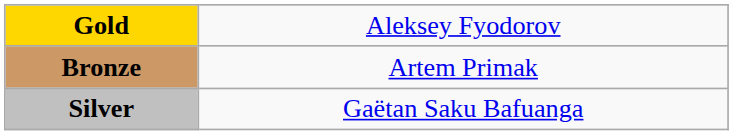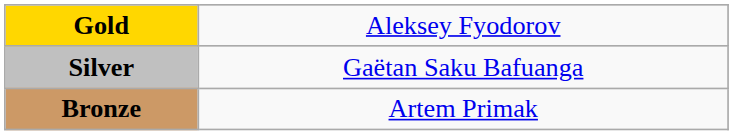 <table class="wikitable" style="text-align:center; " width="35%">
 <tr>
 <td bgcolor="gold"><strong>Gold</strong></td>
 <td><a href='#'>Aleksey Fyodorov</a><br>  <small><em></em></small></td>
 </tr>
 <tr>
+<td bgcolor="silver"><strong>Silver</strong></td>
+<td><a href='#'>Gaëtan Saku Bafuanga</a><br>  <small><em></em></small></td>
+</tr>
+<tr>
 <td bgcolor="CC9966"><strong>Bronze</strong></td>
 <td><a href='#'>Artem Primak</a><br>  <small><em></em></small></td>
 </tr>
-<tr>
-<td bgcolor="silver"><strong>Silver</strong></td>
-<td><a href='#'>Gaëtan Saku Bafuanga</a><br>  <small><em></em></small></td>
-</tr>
 </table>
